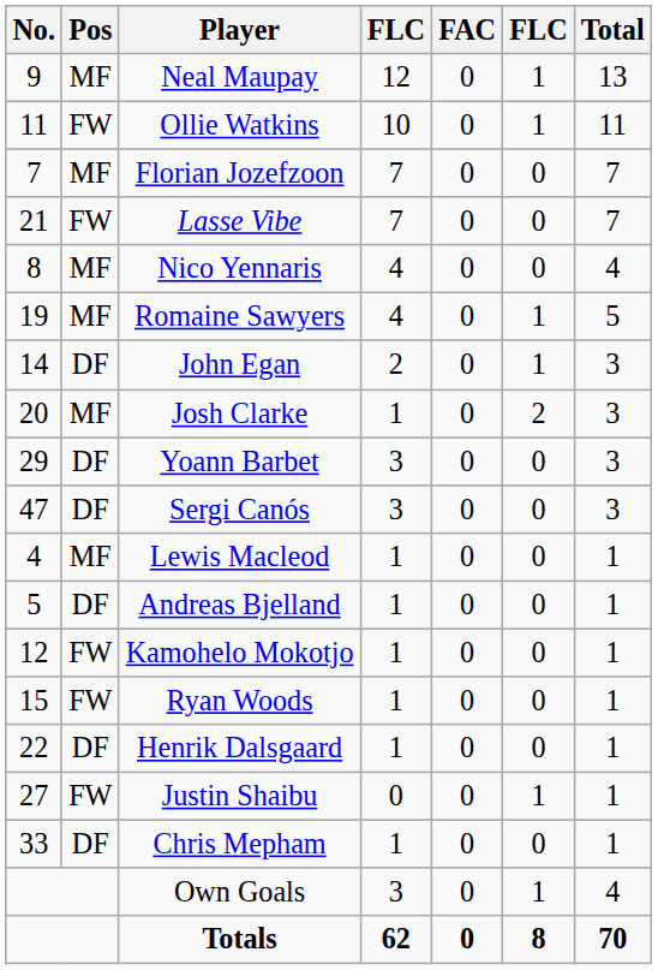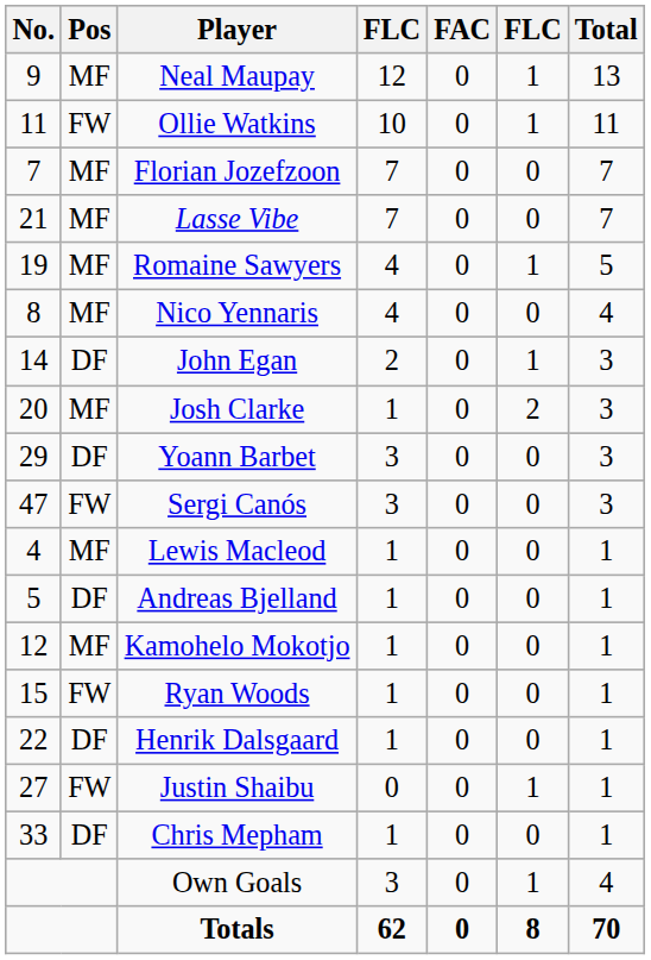 <table class="wikitable"  style="text-align:center; border:1px #aaa solid; font-size:95%;">
 <tr>
 <th>No.</th>
 <th>Pos</th>
 <th>Player</th>
 <th>FLC</th>
 <th>FAC</th>
 <th>FLC</th>
 <th>Total</th>
 </tr>
 <tr>
 <td>9</td>
 <td>MF</td>
 <td><a href='#'>Neal Maupay</a></td>
 <td>12</td>
 <td>0</td>
 <td>1</td>
 <td>13</td>
 </tr>
 <tr>
 <td>11</td>
 <td>FW</td>
 <td><a href='#'>Ollie Watkins</a></td>
 <td>10</td>
 <td>0</td>
 <td>1</td>
 <td>11</td>
 </tr>
 <tr>
 <td>7</td>
 <td>MF</td>
 <td><a href='#'>Florian Jozefzoon</a></td>
 <td>7</td>
 <td>0</td>
 <td>0</td>
 <td>7</td>
 </tr>
 <tr>
 <td>21</td>
-<td>FW</td>
+<td>MF</td>
 <td><em><a href='#'>Lasse Vibe</a></em></td>
 <td>7</td>
 <td>0</td>
 <td>0</td>
 <td>7</td>
+</tr>
+<tr>
+<td>19</td>
+<td>MF</td>
+<td><a href='#'>Romaine Sawyers</a></td>
+<td>4</td>
+<td>0</td>
+<td>1</td>
+<td>5</td>
 </tr>
 <tr>
 <td>8</td>
 <td>MF</td>
 <td><a href='#'>Nico Yennaris</a></td>
 <td>4</td>
 <td>0</td>
 <td>0</td>
 <td>4</td>
-</tr>
-<tr>
-<td>19</td>
-<td>MF</td>
-<td><a href='#'>Romaine Sawyers</a></td>
-<td>4</td>
-<td>0</td>
-<td>1</td>
-<td>5</td>
 </tr>
 <tr>
 <td>14</td>
 <td>DF</td>
 <td><a href='#'>John Egan</a></td>
 <td>2</td>
 <td>0</td>
 <td>1</td>
 <td>3</td>
 </tr>
 <tr>
 <td>20</td>
 <td>MF</td>
 <td><a href='#'>Josh Clarke</a></td>
 <td>1</td>
 <td>0</td>
 <td>2</td>
 <td>3</td>
 </tr>
 <tr>
 <td>29</td>
 <td>DF</td>
 <td><a href='#'>Yoann Barbet</a></td>
 <td>3</td>
 <td>0</td>
 <td>0</td>
 <td>3</td>
 </tr>
 <tr>
 <td>47</td>
-<td>DF</td>
+<td>FW</td>
 <td><a href='#'>Sergi Canós</a></td>
 <td>3</td>
 <td>0</td>
 <td>0</td>
 <td>3</td>
 </tr>
 <tr>
 <td>4</td>
 <td>MF</td>
 <td><a href='#'>Lewis Macleod</a></td>
 <td>1</td>
 <td>0</td>
 <td>0</td>
 <td>1</td>
 </tr>
 <tr>
 <td>5</td>
 <td>DF</td>
 <td><a href='#'>Andreas Bjelland</a></td>
 <td>1</td>
 <td>0</td>
 <td>0</td>
 <td>1</td>
 </tr>
 <tr>
 <td>12</td>
-<td>FW</td>
+<td>MF</td>
 <td><a href='#'>Kamohelo Mokotjo</a></td>
 <td>1</td>
 <td>0</td>
 <td>0</td>
 <td>1</td>
 </tr>
 <tr>
 <td>15</td>
 <td>FW</td>
 <td><a href='#'>Ryan Woods</a></td>
 <td>1</td>
 <td>0</td>
 <td>0</td>
 <td>1</td>
 </tr>
 <tr>
 <td>22</td>
 <td>DF</td>
 <td><a href='#'>Henrik Dalsgaard</a></td>
 <td>1</td>
 <td>0</td>
 <td>0</td>
 <td>1</td>
 </tr>
 <tr>
 <td>27</td>
 <td>FW</td>
 <td><a href='#'>Justin Shaibu</a></td>
 <td>0</td>
 <td>0</td>
 <td>1</td>
 <td>1</td>
 </tr>
 <tr>
 <td>33</td>
 <td>DF</td>
 <td><a href='#'>Chris Mepham</a></td>
 <td>1</td>
 <td>0</td>
 <td>0</td>
 <td>1</td>
 </tr>
 <tr>
 <td colspan="2"></td>
 <td>Own Goals</td>
 <td>3</td>
 <td>0</td>
 <td>1</td>
 <td>4</td>
 </tr>
 <tr>
 <td colspan="2"></td>
 <td><strong>Totals</strong></td>
 <td><strong>62</strong></td>
 <td><strong>0</strong></td>
 <td><strong>8</strong></td>
 <td><strong>70</strong></td>
 </tr>
 </table>
